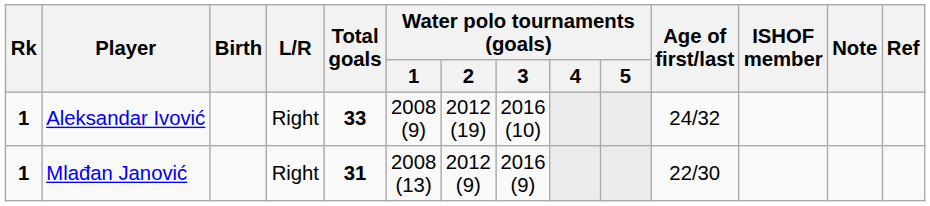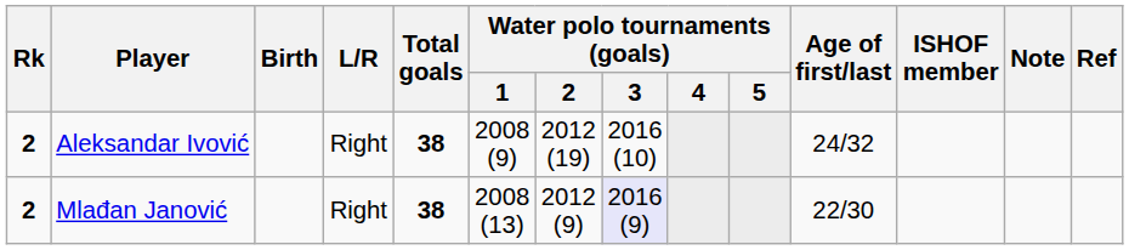 <table class="wikitable sortable" style="text-align: center; font-size: 90%; margin-left: 1em;">
 <tr>
 <th rowspan="2">Rk</th>
 <th rowspan="2">Player</th>
 <th rowspan="2">Birth</th>
 <th rowspan="2">L/R</th>
 <th rowspan="2">Total<br>goals</th>
 <th colspan="5">Water polo tournaments<br>(goals)</th>
 <th rowspan="2">Age of<br>first/last</th>
 <th rowspan="2">ISHOF<br>member</th>
 <th rowspan="2">Note</th>
 <th rowspan="2" class="unsortable">Ref</th>
 </tr>
 <tr>
 <th>1</th>
 <th style="width: 2em;" class="unsortable">2</th>
 <th style="width: 2em;" class="unsortable">3</th>
 <th style="width: 2em;" class="unsortable">4</th>
 <th style="width: 2em;" class="unsortable">5</th>
 </tr>
 <tr>
-<td><strong>1</strong></td>
+<td><strong>2</strong></td>
 <td style="text-align: left;" data-sort-value="Ivović, Aleksandar"><a href='#'>Aleksandar Ivović</a></td>
 <td></td>
 <td>Right</td>
-<td><strong>33</strong></td>
+<td><strong>38</strong></td>
 <td>2008<br>(9)</td>
 <td>2012<br>(19)</td>
 <td>2016<br>(10)</td>
 <td style="background-color: #ececec;"></td>
 <td style="background-color: #ececec;"></td>
 <td>24/32</td>
 <td></td>
 <td style="text-align: left;"></td>
 <td></td>
 </tr>
 <tr>
-<td><strong>1</strong></td>
+<td><strong>2</strong></td>
 <td style="text-align: left;" data-sort-value="Janović, Mlađan"><a href='#'>Mlađan Janović</a></td>
 <td></td>
 <td>Right</td>
-<td><strong>31</strong></td>
+<td><strong>38</strong></td>
 <td>2008<br>(13)</td>
 <td>2012<br>(9)</td>
-<td>2016<br>(9)</td>
+<td style="background: lavender;">2016<br>(9)</td>
 <td style="background-color: #ececec;"></td>
 <td style="background-color: #ececec;"></td>
 <td>22/30</td>
 <td></td>
 <td style="text-align: left;"></td>
 <td></td>
 </tr>
 </table>
